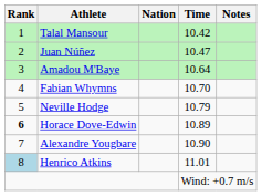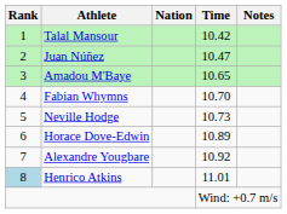 <table class="wikitable sortable" style="text-align:center">
 <tr>
 <th>Rank</th>
 <th>Athlete</th>
 <th>Nation</th>
 <th>Time</th>
 <th>Notes</th>
 </tr>
 <tr style="background:#bbf3bb;">
 <td>1</td>
 <td align=left><a href='#'>Talal Mansour</a></td>
 <td align=left></td>
 <td>10.42</td>
 <td></td>
 </tr>
 <tr style="background:#bbf3bb;">
 <td>2</td>
 <td align=left><a href='#'>Juan Núñez</a></td>
 <td align=left></td>
 <td>10.47</td>
 <td></td>
 </tr>
 <tr style="background:#bbf3bb;">
 <td>3</td>
 <td align=left><a href='#'>Amadou M'Baye</a></td>
 <td align=left></td>
-<td>10.64</td>
+<td>10.65</td>
 <td></td>
 </tr>
 <tr>
 <td>4</td>
 <td align=left><a href='#'>Fabian Whymns</a></td>
 <td align=left></td>
 <td>10.70</td>
 <td></td>
 </tr>
 <tr>
 <td>5</td>
 <td align=left><a href='#'>Neville Hodge</a></td>
 <td align=left></td>
-<td>10.79</td>
+<td>10.73</td>
 <td></td>
 </tr>
 <tr>
-<td><strong>6</strong></td>
+<td>6</td>
 <td align=left><a href='#'>Horace Dove-Edwin</a></td>
 <td align=left></td>
 <td>10.89</td>
 <td></td>
 </tr>
 <tr>
 <td>7</td>
 <td align=left><a href='#'>Alexandre Yougbare</a></td>
 <td align=left></td>
-<td>10.90</td>
+<td>10.92</td>
 <td></td>
 </tr>
 <tr>
 <td style="background: lightblue;">8</td>
 <td align=left><a href='#'>Henrico Atkins</a></td>
 <td align=left></td>
 <td>11.01</td>
 <td></td>
 </tr>
 <tr class="sortbottom">
 <td colspan=3></td>
 <td colspan="3" style="text-align:left;">Wind: +0.7 m/s</td>
 </tr>
 </table>
